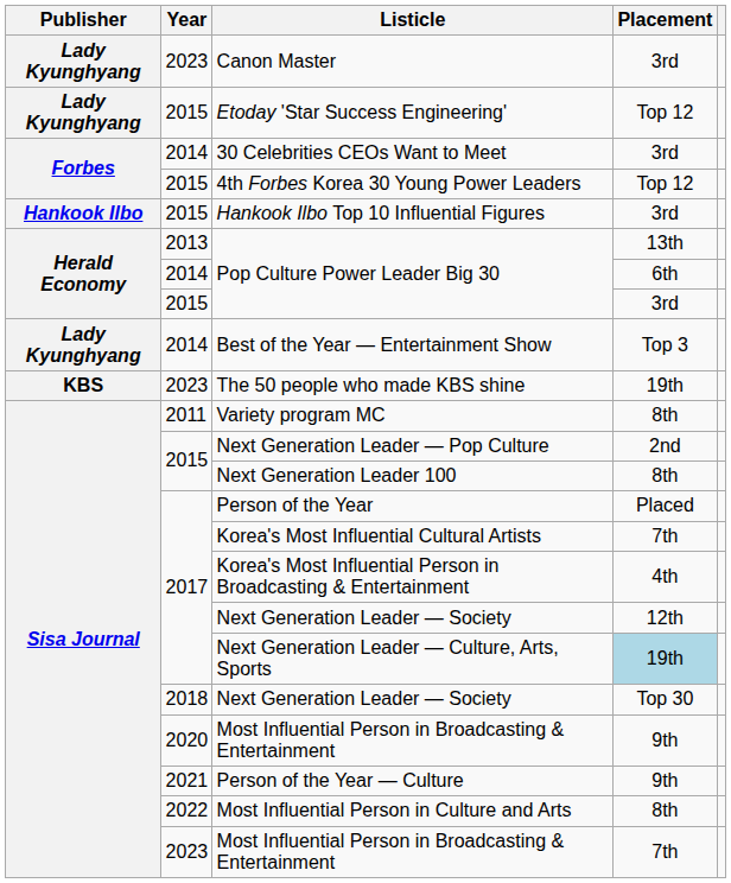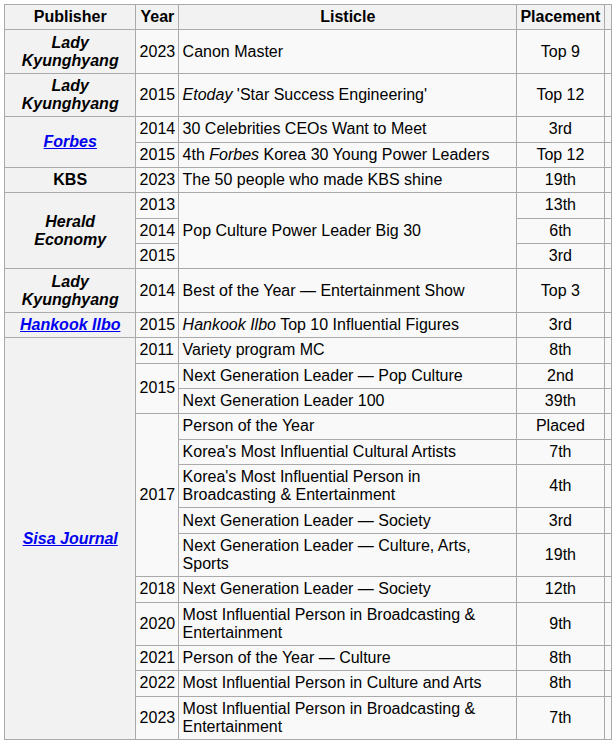 <table class="wikitable plainrowheaders sortable" style="text-align:left">
 <tr>
 <th scope="col">Publisher</th>
 <th scope="col">Year</th>
 <th scope="col">Listicle</th>
 <th scope="col">Placement</th>
 <th scope="col" class="unsortable"></th>
 </tr>
 <tr>
 <th scope="row"><em>Lady Kyunghyang</em></th>
 <td>2023</td>
 <td>Canon Master</td>
-<td style="text-align:center">3rd</td>
+<td style="text-align:center">Top 9</td>
 <td style="text-align:center"></td>
 </tr>
 <tr>
 <th scope="row"><em>Lady Kyunghyang</em></th>
 <td>2015</td>
 <td><em>Etoday</em> 'Star Success Engineering'</td>
 <td style="text-align:center">Top 12</td>
 <td style="text-align:center"></td>
 </tr>
 <tr>
 <th rowspan="2" scope="row"><em><a href='#'>Forbes</a></em></th>
 <td>2014</td>
 <td style="text-align:left">30 Celebrities CEOs Want to Meet</td>
 <td style="text-align:center">3rd</td>
 <td style="text-align:center"></td>
 </tr>
 <tr>
 <td>2015</td>
 <td>4th <em>Forbes</em> Korea 30 Young Power Leaders</td>
 <td style="text-align:center">Top 12</td>
 <td style="text-align:center"></td>
 </tr>
 <tr>
-<th scope="row"><em><a href='#'>Hankook Ilbo</a></em></th>
-<td>2015</td>
-<td><em>Hankook Ilbo</em> Top 10 Influential Figures</td>
-<td style="text-align:center">3rd</td>
+<th scope="row">KBS</th>
+<td>2023</td>
+<td>The 50 people who made KBS shine</td>
+<td style="text-align:center">19th</td>
 <td style="text-align:center"></td>
 </tr>
 <tr>
 <th scope="row" rowspan="3"><em>Herald Economy</em></th>
 <td>2013</td>
 <td rowspan="3">Pop Culture Power Leader Big 30</td>
 <td style="text-align:center">13th</td>
 <td style="text-align:center"></td>
 </tr>
 <tr>
 <td>2014</td>
 <td style="text-align:center">6th</td>
 <td style="text-align:center"></td>
 </tr>
 <tr>
 <td>2015</td>
 <td style="text-align:center">3rd</td>
 <td style="text-align:center"></td>
 </tr>
 <tr>
 <th scope="row"><em>Lady Kyunghyang</em></th>
 <td>2014</td>
 <td>Best of the Year — Entertainment Show</td>
 <td style="text-align:center">Top 3</td>
 <td style="text-align:center"></td>
 </tr>
 <tr>
-<th scope="row">KBS</th>
-<td>2023</td>
-<td>The 50 people who made KBS shine</td>
-<td style="text-align:center">19th</td>
+<th scope="row"><em><a href='#'>Hankook Ilbo</a></em></th>
+<td>2015</td>
+<td><em>Hankook Ilbo</em> Top 10 Influential Figures</td>
+<td style="text-align:center">3rd</td>
 <td style="text-align:center"></td>
 </tr>
 <tr>
 <th rowspan="13" scope="row"><em><a href='#'>Sisa Journal</a></em></th>
 <td>2011</td>
 <td>Variety program MC</td>
 <td style="text-align:center">8th</td>
 <td style="text-align:center"></td>
 </tr>
 <tr>
 <td rowspan="2">2015</td>
 <td>Next Generation Leader — Pop Culture</td>
 <td style="text-align:center">2nd</td>
 <td style="text-align:center"></td>
 </tr>
 <tr>
 <td>Next Generation Leader 100</td>
-<td style="text-align:center">8th</td>
+<td style="text-align:center">39th</td>
 <td style="text-align:center"></td>
 </tr>
 <tr>
 <td rowspan="5">2017</td>
 <td>Person of the Year</td>
 <td style="text-align:center">Placed</td>
 <td style="text-align:center"></td>
 </tr>
 <tr>
 <td>Korea's Most Influential Cultural Artists</td>
 <td style="text-align:center">7th</td>
 <td style="text-align:center"></td>
 </tr>
 <tr>
 <td>Korea's Most Influential Person in Broadcasting & Entertainment</td>
 <td style="text-align:center">4th</td>
 <td style="text-align:center"></td>
 </tr>
 <tr>
 <td>Next Generation Leader — Society</td>
-<td style="text-align:center">12th</td>
+<td style="text-align:center">3rd</td>
 <td style="text-align:center"></td>
 </tr>
 <tr>
 <td>Next Generation Leader — Culture, Arts, Sports</td>
-<td style="background: lightblue; text-align:center">19th</td>
+<td style="text-align:center">19th</td>
 <td style="text-align:center"></td>
 </tr>
 <tr>
 <td>2018</td>
 <td>Next Generation Leader — Society</td>
-<td style="text-align:center">Top 30</td>
+<td style="text-align:center">12th</td>
 <td style="text-align:center"></td>
 </tr>
 <tr>
 <td>2020</td>
 <td>Most Influential Person in Broadcasting & Entertainment</td>
 <td style="text-align:center">9th</td>
 <td style="text-align:center"></td>
 </tr>
 <tr>
 <td>2021</td>
 <td>Person of the Year — Culture</td>
-<td style="text-align:center">9th</td>
+<td style="text-align:center">8th</td>
 <td style="text-align:center"></td>
 </tr>
 <tr>
 <td>2022</td>
 <td>Most Influential Person in Culture and Arts</td>
 <td style="text-align:center">8th</td>
 <td style="text-align:center"></td>
 </tr>
 <tr>
 <td>2023</td>
 <td>Most Influential Person in Broadcasting & Entertainment</td>
 <td style="text-align:center">7th</td>
 <td style="text-align:center"></td>
 </tr>
 </table>
